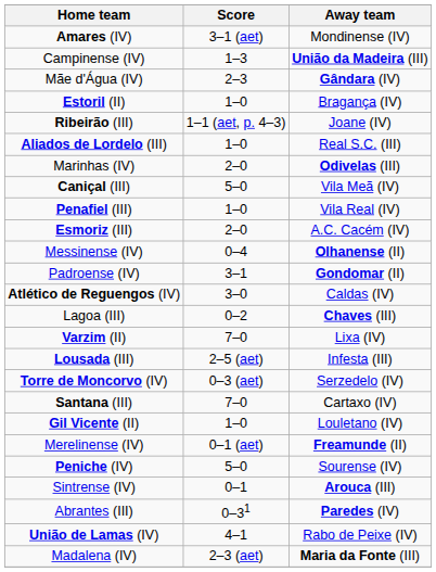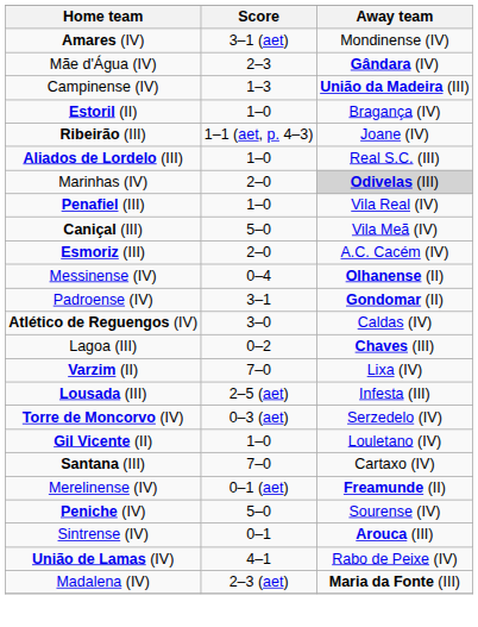 <table class="wikitable" style="text-align: center">
 <tr>
 </tr>
 <tr>
 <th>Home team</th>
 <th>Score</th>
 <th>Away team</th>
 </tr>
 <tr>
 <td><strong>Amares</strong> (IV)</td>
 <td>3–1 (<a href='#'>aet</a>)</td>
 <td>Mondinense (IV)</td>
 </tr>
 <tr>
+<td>Mãe d'Água (IV)</td>
+<td>2–3</td>
+<td><strong><a href='#'>Gândara</a></strong> (IV)</td>
+</tr>
+<tr>
 <td>Campinense (IV)</td>
 <td>1–3</td>
 <td><strong><a href='#'>União da Madeira</a></strong> (III)</td>
-</tr>
-<tr>
-<td>Mãe d'Água (IV)</td>
-<td>2–3</td>
-<td><strong><a href='#'>Gândara</a></strong> (IV)</td>
 </tr>
 <tr>
 <td><strong><a href='#'>Estoril</a></strong> (II)</td>
 <td>1–0</td>
 <td><a href='#'>Bragança</a> (IV)</td>
 </tr>
 <tr>
 <td><strong>Ribeirão</strong> (III)</td>
 <td>1–1 (<a href='#'>aet</a>, <a href='#'>p.</a> 4–3)</td>
 <td><a href='#'>Joane</a> (IV)</td>
 </tr>
 <tr>
 <td><strong><a href='#'>Aliados de Lordelo</a></strong> (III)</td>
 <td>1–0</td>
 <td><a href='#'>Real S.C.</a> (III)</td>
 </tr>
 <tr>
 <td>Marinhas (IV)</td>
 <td>2–0</td>
-<td><strong><a href='#'>Odivelas</a></strong> (III)</td>
+<td style="background: lightgrey;"><strong><a href='#'>Odivelas</a></strong> (III)</td>
+</tr>
+<tr>
+<td><strong><a href='#'>Penafiel</a></strong> (III)</td>
+<td>1–0</td>
+<td><a href='#'>Vila Real</a> (IV)</td>
 </tr>
 <tr>
 <td><strong>Caniçal</strong> (III)</td>
 <td>5–0</td>
 <td><a href='#'>Vila Meã</a> (IV)</td>
-</tr>
-<tr>
-<td><strong><a href='#'>Penafiel</a></strong> (III)</td>
-<td>1–0</td>
-<td><a href='#'>Vila Real</a> (IV)</td>
 </tr>
 <tr>
 <td><strong><a href='#'>Esmoriz</a></strong> (III)</td>
 <td>2–0</td>
 <td><a href='#'>A.C. Cacém</a> (IV)</td>
 </tr>
 <tr>
 <td><a href='#'>Messinense</a> (IV)</td>
 <td>0–4</td>
 <td><strong><a href='#'>Olhanense</a></strong> (II)</td>
 </tr>
 <tr>
 <td><a href='#'>Padroense</a> (IV)</td>
 <td>3–1</td>
 <td><strong><a href='#'>Gondomar</a></strong> (II)</td>
 </tr>
 <tr>
 <td><strong>Atlético de Reguengos</strong> (IV)</td>
 <td>3–0</td>
 <td><a href='#'>Caldas</a> (IV)</td>
 </tr>
 <tr>
 <td>Lagoa (III)</td>
 <td>0–2</td>
 <td><strong><a href='#'>Chaves</a></strong> (III)</td>
 </tr>
 <tr>
 <td><strong><a href='#'>Varzim</a></strong> (II)</td>
 <td>7–0</td>
 <td><a href='#'>Lixa</a> (IV)</td>
 </tr>
 <tr>
 <td><strong><a href='#'>Lousada</a></strong> (III)</td>
 <td>2–5 (<a href='#'>aet</a>)</td>
 <td><a href='#'>Infesta</a> (III)</td>
 </tr>
 <tr>
 <td><strong><a href='#'>Torre de Moncorvo</a></strong> (IV)</td>
 <td>0–3 (<a href='#'>aet</a>)</td>
 <td><a href='#'>Serzedelo</a> (IV)</td>
 </tr>
 <tr>
+<td><strong><a href='#'>Gil Vicente</a></strong> (II)</td>
+<td>1–0</td>
+<td><a href='#'>Louletano</a> (IV)</td>
+</tr>
+<tr>
 <td><strong>Santana</strong> (III)</td>
 <td>7–0</td>
 <td>Cartaxo (IV)</td>
-</tr>
-<tr>
-<td><strong><a href='#'>Gil Vicente</a></strong> (II)</td>
-<td>1–0</td>
-<td><a href='#'>Louletano</a> (IV)</td>
 </tr>
 <tr>
 <td><a href='#'>Merelinense</a> (IV)</td>
 <td>0–1 (<a href='#'>aet</a>)</td>
 <td><strong><a href='#'>Freamunde</a></strong> (II)</td>
 </tr>
 <tr>
 <td><strong><a href='#'>Peniche</a></strong> (IV)</td>
 <td>5–0</td>
 <td><a href='#'>Sourense</a> (IV)</td>
 </tr>
 <tr>
 <td><a href='#'>Sintrense</a> (IV)</td>
 <td>0–1</td>
 <td><strong><a href='#'>Arouca</a></strong> (III)</td>
 </tr>
 <tr>
-<td><a href='#'>Abrantes</a> (III)</td>
-<td>0–3<sup>1</sup></td>
-<td><strong><a href='#'>Paredes</a></strong> (IV)</td>
-</tr>
-<tr>
 <td><strong><a href='#'>União de Lamas</a></strong> (IV)</td>
 <td>4–1</td>
 <td><a href='#'>Rabo de Peixe</a> (IV)</td>
 </tr>
 <tr>
 <td><a href='#'>Madalena</a> (IV)</td>
 <td>2–3 (<a href='#'>aet</a>)</td>
 <td><strong>Maria da Fonte</strong> (III)</td>
 </tr>
 <tr>
 </tr>
 </table>
